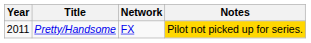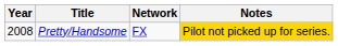 <table class="wikitable">
 <tr>
 <th scope="col">Year</th>
 <th scope="col">Title</th>
 <th scope="col">Network</th>
 <th scope="col">Notes</th>
 </tr>
 <tr>
-<td>2011</td>
+<td>2008</td>
 <td><em><a href='#'>Pretty/Handsome</a></em></td>
 <td><a href='#'>FX</a></td>
 <td style="background: gold;">Pilot not picked up for series.</td>
 </tr>
 </table>
